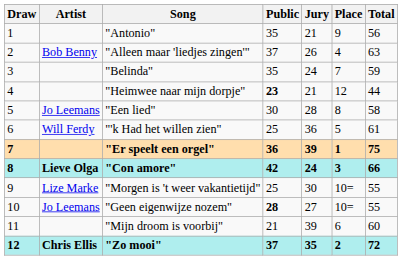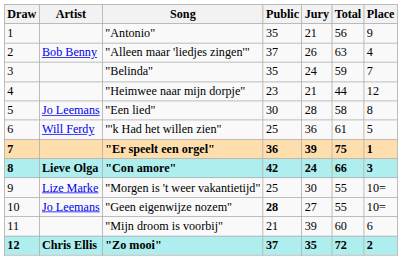 <table class="sortable wikitable" style="margin: 1em auto 1em auto">
 <tr bgcolor="#CCCCCC">
 <th>Draw</th>
 <th>Artist</th>
 <th>Song</th>
 <th>Public</th>
 <th>Jury</th>
+<th>Total</th>
 <th>Place</th>
-<th>Total</th>
 </tr>
 <tr>
 <td>1</td>
 <td></td>
 <td>"Antonio"</td>
 <td>35</td>
 <td>21</td>
+<td>56</td>
 <td>9</td>
-<td>56</td>
 </tr>
 <tr>
 <td>2</td>
 <td><a href='#'>Bob Benny</a></td>
 <td>"Alleen maar 'liedjes zingen'"</td>
 <td>37</td>
 <td>26</td>
+<td>63</td>
 <td>4</td>
-<td>63</td>
 </tr>
 <tr>
 <td>3</td>
 <td></td>
 <td>"Belinda"</td>
 <td>35</td>
 <td>24</td>
+<td>59</td>
 <td>7</td>
-<td>59</td>
 </tr>
 <tr>
 <td>4</td>
 <td></td>
 <td>"Heimwee naar mijn dorpje"</td>
-<td><strong>23</strong></td>
+<td>23</td>
 <td>21</td>
+<td>44</td>
 <td>12</td>
-<td>44</td>
 </tr>
 <tr>
 <td>5</td>
 <td><a href='#'>Jo Leemans</a></td>
 <td>"Een lied"</td>
 <td>30</td>
 <td>28</td>
+<td>58</td>
 <td>8</td>
-<td>58</td>
 </tr>
 <tr>
 <td>6</td>
 <td><a href='#'>Will Ferdy</a></td>
 <td>"'k Had het willen zien"</td>
 <td>25</td>
 <td>36</td>
+<td>61</td>
 <td>5</td>
-<td>61</td>
 </tr>
 <tr style="background:navajowhite;font-weight:bold;">
 <td>7</td>
 <td></td>
 <td>"Er speelt een orgel"</td>
 <td>36</td>
 <td>39</td>
+<td>75</td>
 <td>1</td>
-<td>75</td>
 </tr>
 <tr style="background:paleturquoise;font-weight:bold;">
 <td>8</td>
 <td>Lieve Olga</td>
 <td>"Con amore"</td>
 <td>42</td>
 <td>24</td>
+<td>66</td>
 <td>3</td>
-<td>66</td>
 </tr>
 <tr>
 <td>9</td>
 <td><a href='#'>Lize Marke</a></td>
 <td>"Morgen is 't weer vakantietijd"</td>
 <td>25</td>
 <td>30</td>
+<td>55</td>
 <td>10=</td>
-<td>55</td>
 </tr>
 <tr>
 <td>10</td>
 <td><a href='#'>Jo Leemans</a></td>
 <td>"Geen eigenwijze nozem"</td>
 <td><strong>28</strong></td>
 <td>27</td>
+<td>55</td>
 <td>10=</td>
-<td>55</td>
 </tr>
 <tr>
 <td>11</td>
 <td></td>
 <td>"Mijn droom is voorbij"</td>
 <td>21</td>
 <td>39</td>
+<td>60</td>
 <td>6</td>
-<td>60</td>
 </tr>
 <tr style="background:paleturquoise;font-weight:bold;">
 <td>12</td>
 <td>Chris Ellis</td>
 <td>"Zo mooi"</td>
 <td>37</td>
 <td>35</td>
+<td>72</td>
 <td>2</td>
-<td>72</td>
 </tr>
 </table>
